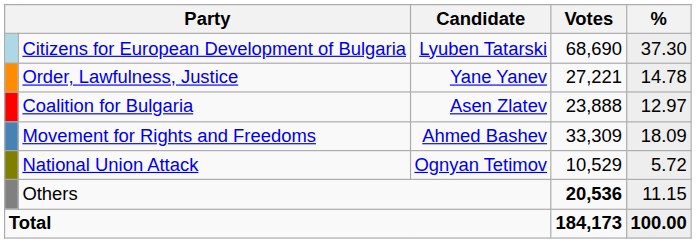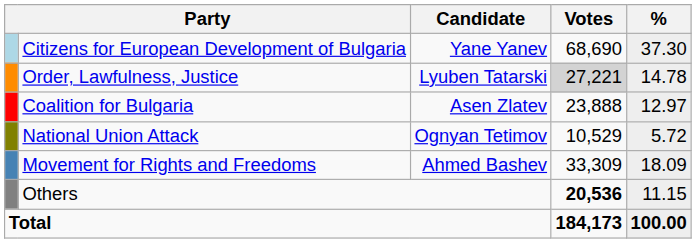 <table class="wikitable" border="1">
 <tr style="background-color:#C9C9C9">
 <th align=left colspan=2 valign=top>Party</th>
 <th align-right>Candidate</th>
 <th align-right>Votes</th>
 <th align=right>%</th>
 </tr>
 <tr>
 <td bgcolor="lightblue"> </td>
 <td align=left><a href='#'>Citizens for European Development of Bulgaria</a></td>
-<td align=right><a href='#'>Lyuben Tatarski</a></td>
+<td align=right><a href='#'>Yane Yanev</a></td>
 <td align=right>68,690</td>
 <td align=right style="background-color:#EEEEEE">37.30</td>
 </tr>
 <tr>
 <td bgcolor="darkorange"> </td>
 <td align=left><a href='#'>Order, Lawfulness, Justice</a></td>
-<td align=right><a href='#'>Yane Yanev</a></td>
-<td align=right>27,221</td>
+<td align=right><a href='#'>Lyuben Tatarski</a></td>
+<td align=right style="background: lightgrey;">27,221</td>
 <td align=right style="background-color:#EEEEEE">14.78</td>
 </tr>
 <tr>
 <td bgcolor="red"> </td>
 <td align=left><a href='#'>Coalition for Bulgaria</a></td>
 <td align=right><a href='#'>Asen Zlatev</a></td>
 <td align=right>23,888</td>
 <td align=right style="background-color:#EEEEEE">12.97</td>
 </tr>
 <tr>
+<td bgcolor="#808000"> </td>
+<td align=left><a href='#'>National Union Attack</a></td>
+<td align=right><a href='#'>Ognyan Tetimov</a></td>
+<td align=right>10,529</td>
+<td align=right style="background-color:#EEEEEE">5.72</td>
+</tr>
+<tr>
 <td bgcolor="#4682B4"> </td>
 <td align=left><a href='#'>Movement for Rights and Freedoms</a></td>
 <td align=right><a href='#'>Ahmed Bashev</a></td>
 <td align=right>33,309</td>
 <td align=right style="background-color:#EEEEEE">18.09</td>
-</tr>
-<tr>
-<td bgcolor="#808000"> </td>
-<td align=left><a href='#'>National Union Attack</a></td>
-<td align=right><a href='#'>Ognyan Tetimov</a></td>
-<td align=right>10,529</td>
-<td align=right style="background-color:#EEEEEE">5.72</td>
 </tr>
 <tr>
 <td bgcolor="grey"> </td>
 <td align=left colspan=2>Others</td>
 <td align=right><strong>20,536</strong></td>
 <td align=right style="background-color:#EEEEEE">11.15</td>
 </tr>
 <tr>
 <td align=left colspan=3><strong>Total</strong></td>
 <td align=right><strong>184,173</strong></td>
 <td align=right style="background-color:#EEEEEE"><strong>100.00</strong></td>
 </tr>
 </table>
